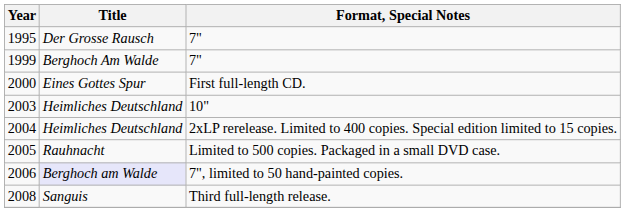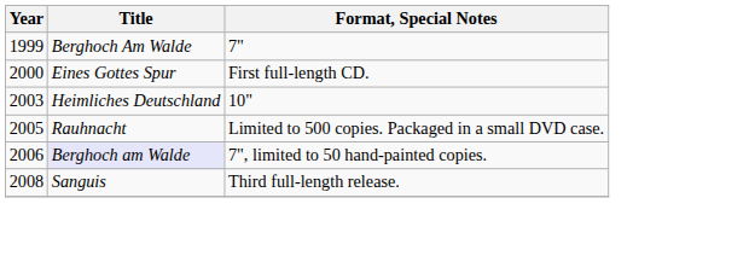 <table class="wikitable">
 <tr>
 <th>Year</th>
 <th>Title</th>
 <th>Format, Special Notes</th>
-</tr>
-<tr>
-<td>1995</td>
-<td><em>Der Grosse Rausch</em></td>
-<td>7"</td>
 </tr>
 <tr>
 <td>1999</td>
 <td><em>Berghoch Am Walde</em></td>
 <td>7"</td>
 </tr>
 <tr>
 <td>2000</td>
 <td><em>Eines Gottes Spur</em></td>
 <td>First full-length CD.</td>
 </tr>
 <tr>
 <td>2003</td>
 <td><em>Heimliches Deutschland</em></td>
 <td>10"</td>
-</tr>
-<tr>
-<td>2004</td>
-<td><em>Heimliches Deutschland</em></td>
-<td>2xLP rerelease. Limited to 400 copies. Special edition limited to 15 copies.</td>
 </tr>
 <tr>
 <td>2005</td>
 <td><em>Rauhnacht</em></td>
 <td>Limited to 500 copies. Packaged in a small DVD case.</td>
 </tr>
 <tr>
 <td>2006</td>
 <td style="background: lavender;"><em>Berghoch am Walde</em></td>
 <td>7", limited to 50 hand-painted copies.</td>
 </tr>
 <tr>
 <td>2008</td>
 <td><em>Sanguis</em></td>
 <td>Third full-length release.</td>
 </tr>
 <tr>
 </tr>
 </table>
